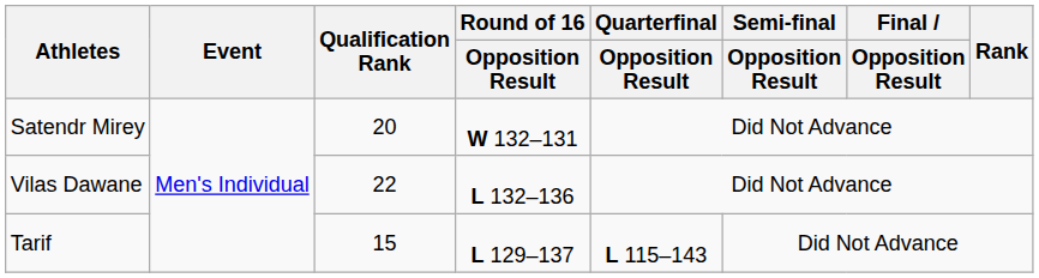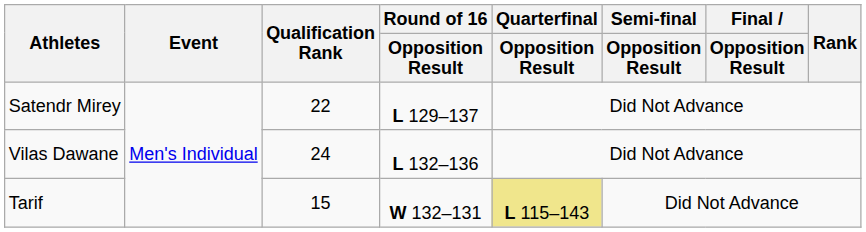 <table class="wikitable" style="text-align:center; font-size:90%">
 <tr>
 <th rowspan=2>Athletes</th>
 <th rowspan=2>Event</th>
 <th rowspan=2>Qualification <br> Rank</th>
 <th>Round of 16</th>
 <th>Quarterfinal</th>
 <th>Semi-final</th>
 <th>Final / </th>
 <th rowspan=2>Rank</th>
 </tr>
 <tr>
 <th>Opposition<br>Result</th>
 <th>Opposition<br>Result</th>
 <th>Opposition<br>Result</th>
 <th>Opposition<br>Result</th>
 </tr>
 <tr>
 <td align=left>Satendr Mirey</td>
 <td align=left rowspan=3><a href='#'>Men's Individual</a></td>
-<td>20</td>
-<td><br><strong>W</strong> 132–131</td>
+<td>22</td>
+<td><br><strong>L</strong> 129–137</td>
 <td colspan=4>Did Not Advance</td>
 </tr>
 <tr>
 <td align=left>Vilas Dawane</td>
-<td>22</td>
+<td>24</td>
 <td><br><strong>L</strong> 132–136</td>
 <td colspan=4>Did Not Advance</td>
 </tr>
 <tr>
 <td align=left>Tarif</td>
 <td>15</td>
-<td><br><strong>L</strong> 129–137</td>
-<td><br><strong>L</strong> 115–143</td>
+<td><br><strong>W</strong> 132–131</td>
+<td style="background: khaki;"><br><strong>L</strong> 115–143</td>
 <td colspan="3">Did Not Advance</td>
 </tr>
 </table>
